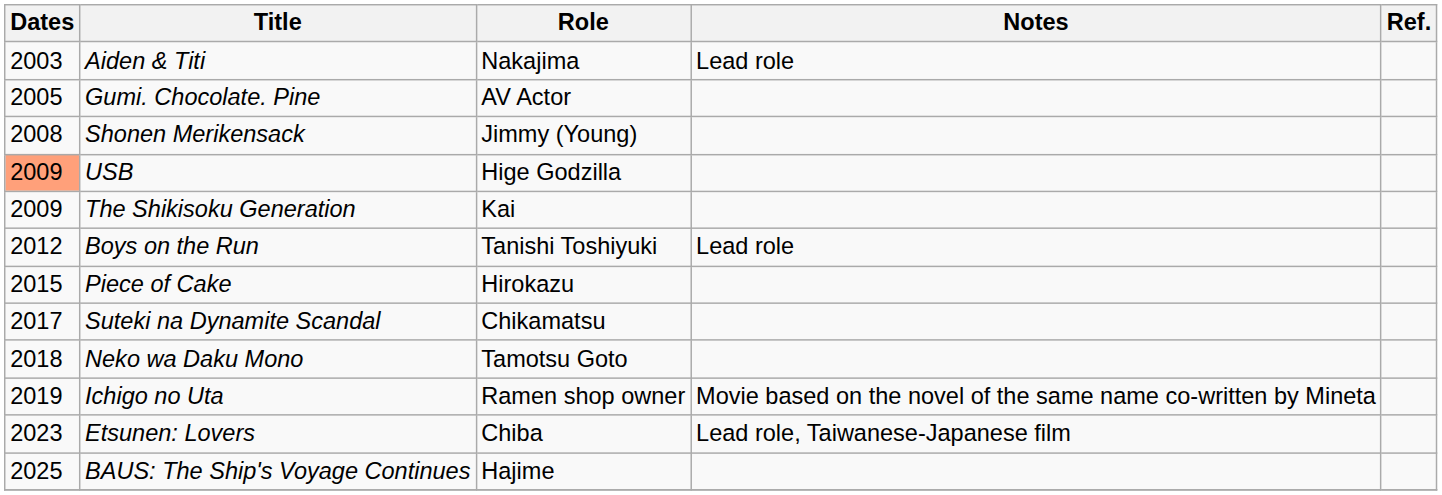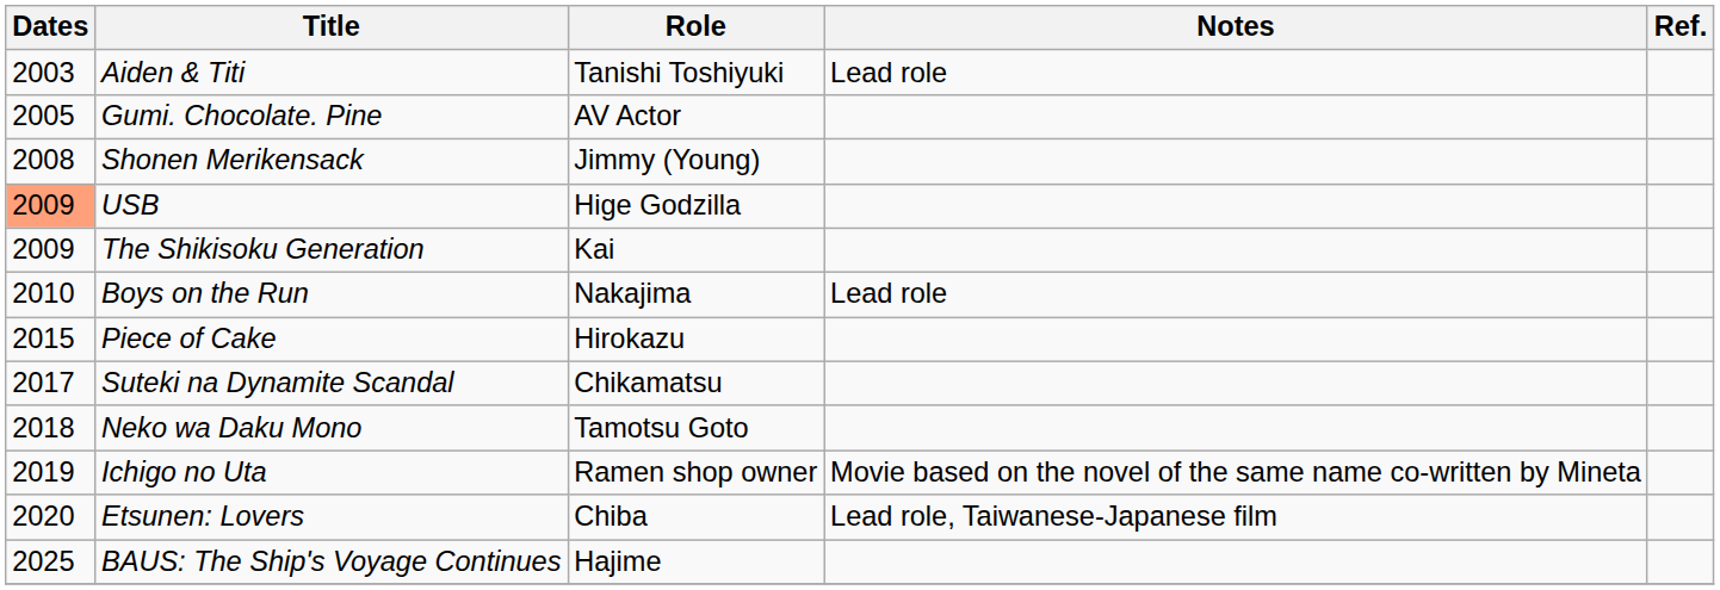 <table class="wikitable">
 <tr>
 <th>Dates</th>
 <th>Title</th>
 <th>Role</th>
 <th>Notes</th>
 <th>Ref.</th>
 </tr>
 <tr>
 <td>2003</td>
 <td><em>Aiden & Titi</em></td>
-<td>Nakajima</td>
+<td>Tanishi Toshiyuki</td>
 <td>Lead role</td>
 <td></td>
 </tr>
 <tr>
 <td>2005</td>
 <td><em>Gumi. Chocolate. Pine</em></td>
 <td>AV Actor</td>
 <td></td>
 <td></td>
 </tr>
 <tr>
 <td>2008</td>
 <td><em>Shonen Merikensack</em></td>
 <td>Jimmy (Young)</td>
 <td></td>
 <td></td>
 </tr>
 <tr>
 <td style="background: lightsalmon;">2009</td>
 <td><em>USB</em></td>
 <td>Hige Godzilla</td>
 <td></td>
 <td></td>
 </tr>
 <tr>
 <td>2009</td>
 <td><em>The Shikisoku Generation</em></td>
 <td>Kai</td>
 <td></td>
 <td></td>
 </tr>
 <tr>
-<td>2012</td>
+<td>2010</td>
 <td><em>Boys on the Run</em></td>
-<td>Tanishi Toshiyuki</td>
+<td>Nakajima</td>
 <td>Lead role</td>
 <td></td>
 </tr>
 <tr>
 <td>2015</td>
 <td><em>Piece of Cake</em></td>
 <td>Hirokazu</td>
 <td></td>
 <td></td>
 </tr>
 <tr>
 <td>2017</td>
 <td><em>Suteki na Dynamite Scandal</em></td>
 <td>Chikamatsu</td>
 <td></td>
 <td></td>
 </tr>
 <tr>
 <td>2018</td>
 <td><em>Neko wa Daku Mono</em></td>
 <td>Tamotsu Goto</td>
 <td></td>
 <td></td>
 </tr>
 <tr>
 <td>2019</td>
 <td><em>Ichigo no Uta</em></td>
 <td>Ramen shop owner</td>
 <td>Movie based on the novel of the same name co-written by Mineta</td>
 <td></td>
 </tr>
 <tr>
-<td>2023</td>
+<td>2020</td>
 <td><em>Etsunen: Lovers</em></td>
 <td>Chiba</td>
 <td>Lead role, Taiwanese-Japanese film</td>
 <td></td>
 </tr>
 <tr>
 <td>2025</td>
 <td><em>BAUS: The Ship's Voyage Continues</em></td>
 <td>Hajime</td>
 <td></td>
 <td></td>
 </tr>
 <tr>
 </tr>
 </table>
